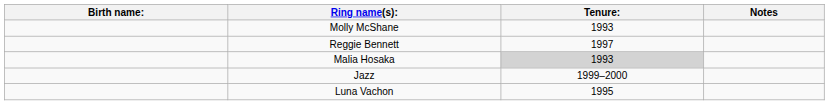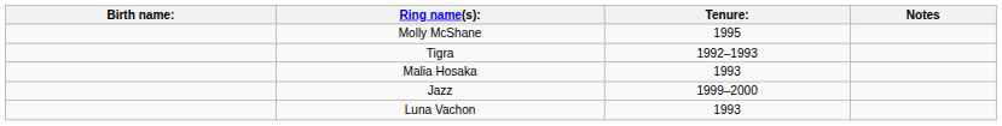 <table class="sortable wikitable" style="font-size:85%; text-align:center; width:70%;">
 <tr>
 <th>Birth name:</th>
 <th><a href='#'>Ring name</a>(s):</th>
 <th>Tenure:</th>
 <th>Notes</th>
 </tr>
 <tr>
 <td></td>
 <td>Molly McShane</td>
-<td sort>1993</td>
+<td sort>1995</td>
 <td></td>
 </tr>
 <tr>
 <td></td>
-<td>Reggie Bennett</td>
-<td sort>1997</td>
+<td>Tigra</td>
+<td sort>1992–1993</td>
 <td></td>
 </tr>
 <tr>
 <td></td>
 <td>Malia Hosaka</td>
-<td sort style="background: lightgrey;">1993</td>
+<td sort>1993</td>
 <td></td>
 </tr>
 <tr>
 <td></td>
 <td>Jazz</td>
 <td sort>1999–2000</td>
 <td></td>
 </tr>
 <tr>
 <td> </td>
 <td>Luna Vachon</td>
-<td sort>1995</td>
+<td sort>1993</td>
 <td></td>
 </tr>
 </table>
